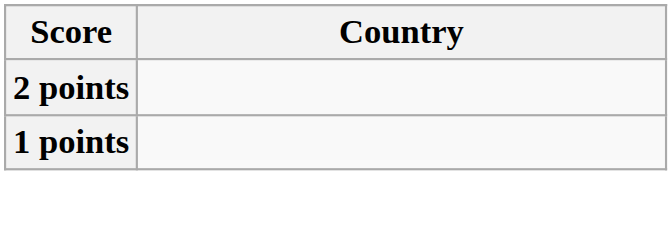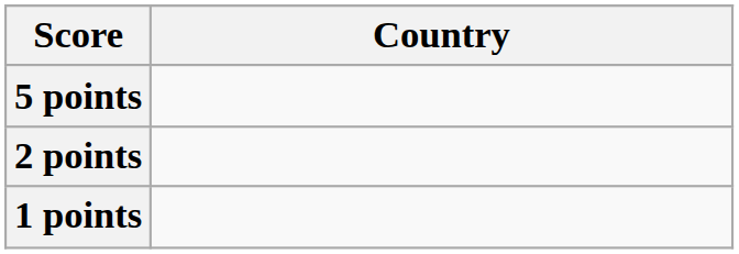 <table class="wikitable">
 <tr>
 </tr>
 <tr>
 <th scope="col">Score</th>
 <th scope="col">Country</th>
+</tr>
+<tr>
+<th scope="row" width=20%>5 points</th>
+<td></td>
 </tr>
 <tr>
 <th scope="row" width=20%>2 points</th>
 <td></td>
 </tr>
 <tr>
 <th scope="row" width=20%>1 points</th>
 <td></td>
 </tr>
 </table>
